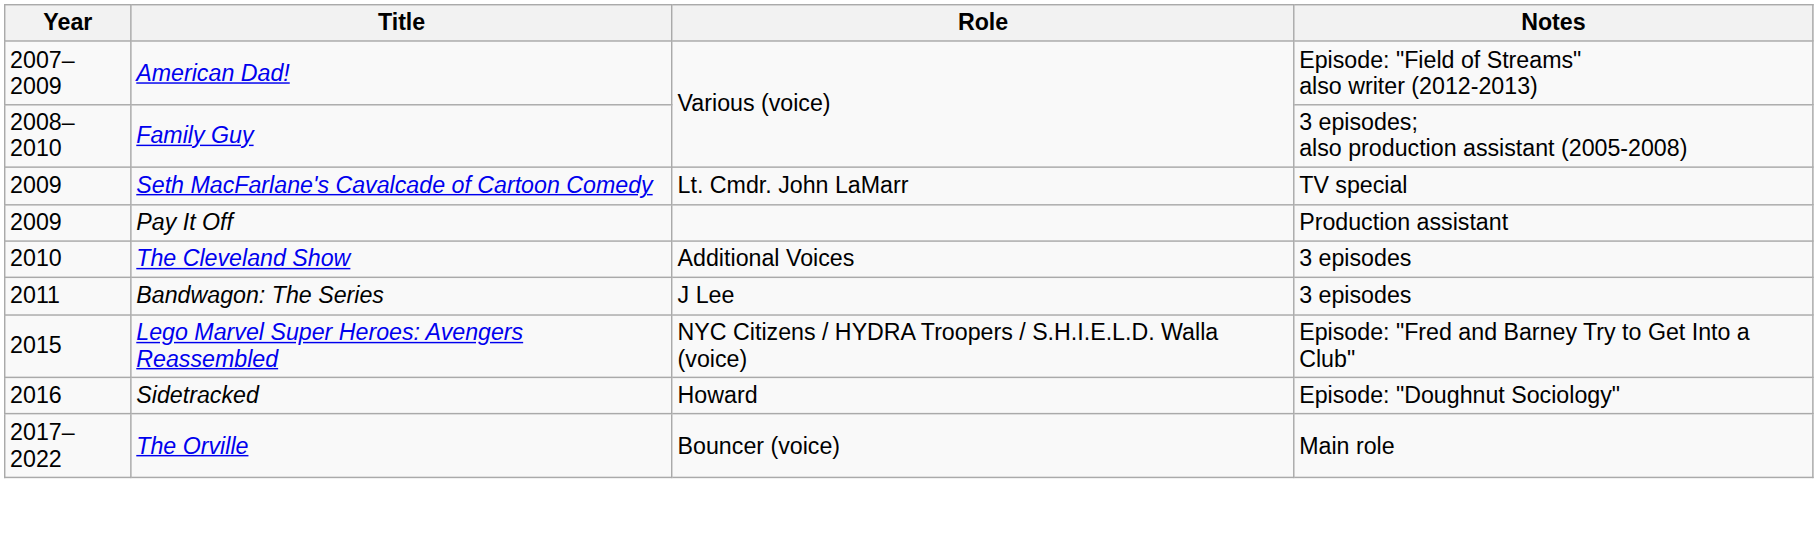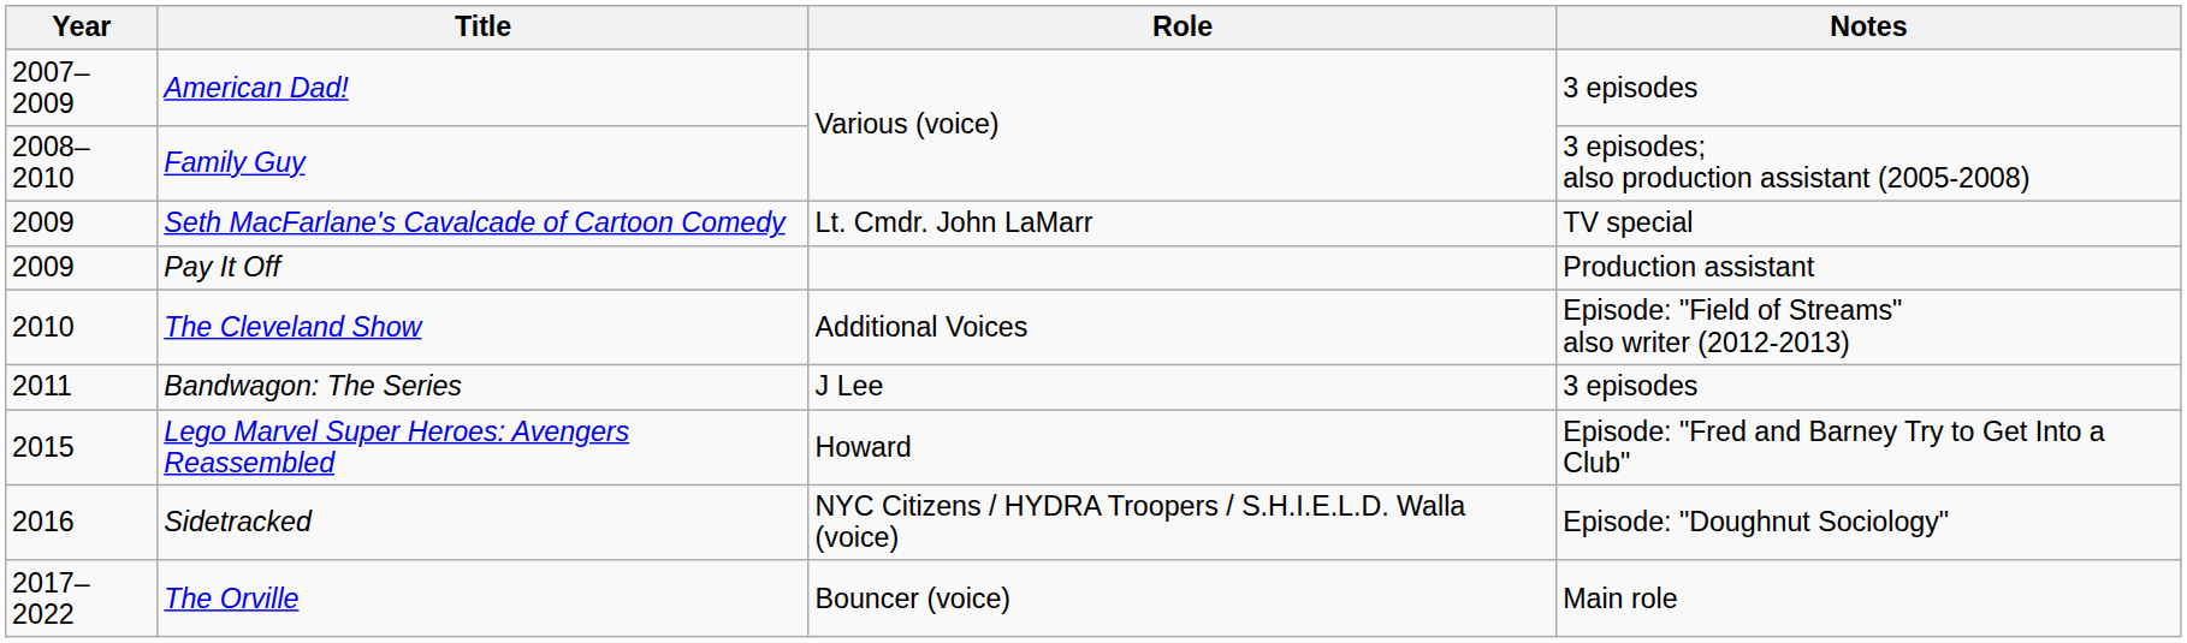 <table class="wikitable unsortable">
 <tr>
 <th>Year</th>
 <th>Title</th>
 <th>Role</th>
 <th>Notes</th>
 </tr>
 <tr>
 <td>2007–2009</td>
 <td><em><a href='#'>American Dad!</a></em></td>
 <td rowspan="2">Various (voice)</td>
-<td>Episode: "Field of Streams"<br>also writer (2012-2013)</td>
+<td>3 episodes</td>
 </tr>
 <tr>
 <td>2008–2010</td>
 <td><em><a href='#'>Family Guy</a></em></td>
 <td>3 episodes;<br>also production assistant (2005-2008)</td>
 </tr>
 <tr>
 <td>2009</td>
 <td><em><a href='#'>Seth MacFarlane's Cavalcade of Cartoon Comedy</a></em></td>
 <td>Lt. Cmdr. John LaMarr</td>
 <td>TV special</td>
 </tr>
 <tr>
 <td>2009</td>
 <td><em>Pay It Off</em></td>
 <td></td>
 <td>Production assistant</td>
 </tr>
 <tr>
 <td>2010</td>
 <td><em><a href='#'>The Cleveland Show</a></em></td>
 <td>Additional Voices</td>
-<td>3 episodes</td>
+<td>Episode: "Field of Streams"<br>also writer (2012-2013)</td>
 </tr>
 <tr>
 <td>2011</td>
 <td><em>Bandwagon: The Series</em></td>
 <td>J Lee</td>
 <td>3 episodes</td>
 </tr>
 <tr>
 <td>2015</td>
 <td><em><a href='#'>Lego Marvel Super Heroes: Avengers Reassembled</a></em></td>
-<td>NYC Citizens / HYDRA Troopers / S.H.I.E.L.D. Walla (voice)</td>
+<td>Howard</td>
 <td>Episode: "Fred and Barney Try to Get Into a Club"</td>
 </tr>
 <tr>
 <td>2016</td>
 <td><em>Sidetracked</em></td>
-<td>Howard</td>
+<td>NYC Citizens / HYDRA Troopers / S.H.I.E.L.D. Walla (voice)</td>
 <td>Episode: "Doughnut Sociology"</td>
 </tr>
 <tr>
 <td>2017–2022</td>
 <td><em><a href='#'>The Orville</a></em></td>
 <td>Bouncer (voice)</td>
 <td>Main role</td>
 </tr>
 </table>
